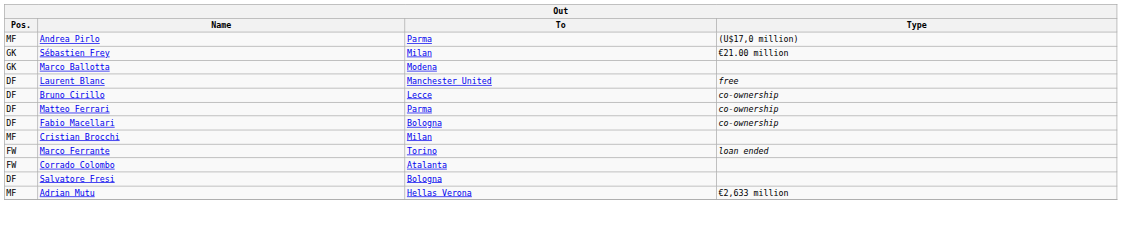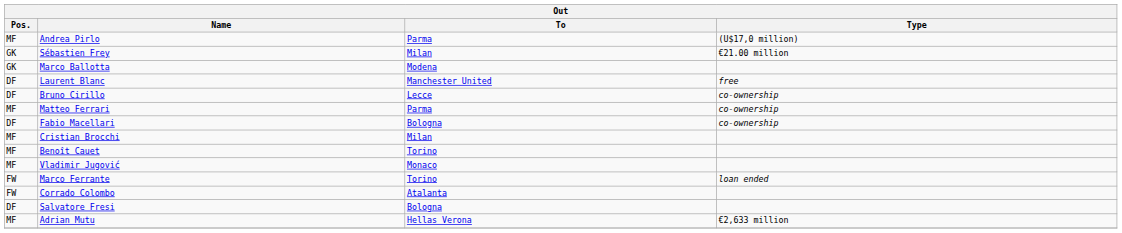 <table class="wikitable" style="font-size:90%;width:99%;">
 <tr>
 <th colspan="4">Out</th>
 </tr>
 <tr>
 <th width=3%>Pos.</th>
 <th width=33%>Name</th>
 <th width=28%>To</th>
 <th width=36%>Type</th>
 </tr>
 <tr>
 <td>MF</td>
 <td><a href='#'>Andrea Pirlo</a></td>
 <td><a href='#'>Parma</a></td>
 <td>(U$17,0 million)</td>
 </tr>
 <tr>
 <td>GK</td>
 <td><a href='#'>Sébastien Frey</a></td>
 <td><a href='#'>Milan</a></td>
 <td>€21.00 million</td>
 </tr>
 <tr>
 <td>GK</td>
 <td><a href='#'>Marco Ballotta</a></td>
 <td><a href='#'>Modena</a></td>
 <td></td>
 </tr>
 <tr>
 <td>DF</td>
 <td><a href='#'>Laurent Blanc</a></td>
 <td><a href='#'>Manchester United</a></td>
 <td><em>free</em></td>
 </tr>
 <tr>
 <td>DF</td>
 <td><a href='#'>Bruno Cirillo</a></td>
 <td><a href='#'>Lecce</a></td>
 <td><em>co-ownership</em></td>
 </tr>
 <tr>
-<td>DF</td>
+<td>MF</td>
 <td><a href='#'>Matteo Ferrari</a></td>
 <td><a href='#'>Parma</a></td>
 <td><em>co-ownership</em></td>
 </tr>
 <tr>
 <td>DF</td>
 <td><a href='#'>Fabio Macellari</a></td>
 <td><a href='#'>Bologna</a></td>
 <td><em>co-ownership</em></td>
 </tr>
 <tr>
 <td>MF</td>
 <td><a href='#'>Cristian Brocchi</a></td>
 <td><a href='#'>Milan</a></td>
+<td></td>
+</tr>
+<tr>
+<td>MF</td>
+<td><a href='#'>Benoît Cauet</a></td>
+<td><a href='#'>Torino</a></td>
+<td></td>
+</tr>
+<tr>
+<td>MF</td>
+<td><a href='#'>Vladimir Jugović</a></td>
+<td><a href='#'>Monaco</a></td>
 <td></td>
 </tr>
 <tr>
 <td>FW</td>
 <td><a href='#'>Marco Ferrante</a></td>
 <td><a href='#'>Torino</a></td>
 <td><em>loan ended</em></td>
 </tr>
 <tr>
 <td>FW</td>
 <td><a href='#'>Corrado Colombo</a></td>
 <td><a href='#'>Atalanta</a></td>
 <td></td>
 </tr>
 <tr>
 <td>DF</td>
 <td><a href='#'>Salvatore Fresi</a></td>
 <td><a href='#'>Bologna</a></td>
 <td></td>
 </tr>
 <tr>
 <td>MF</td>
 <td><a href='#'>Adrian Mutu</a></td>
 <td><a href='#'>Hellas Verona</a></td>
 <td>€2,633 million</td>
 </tr>
 <tr>
 </tr>
 </table>
